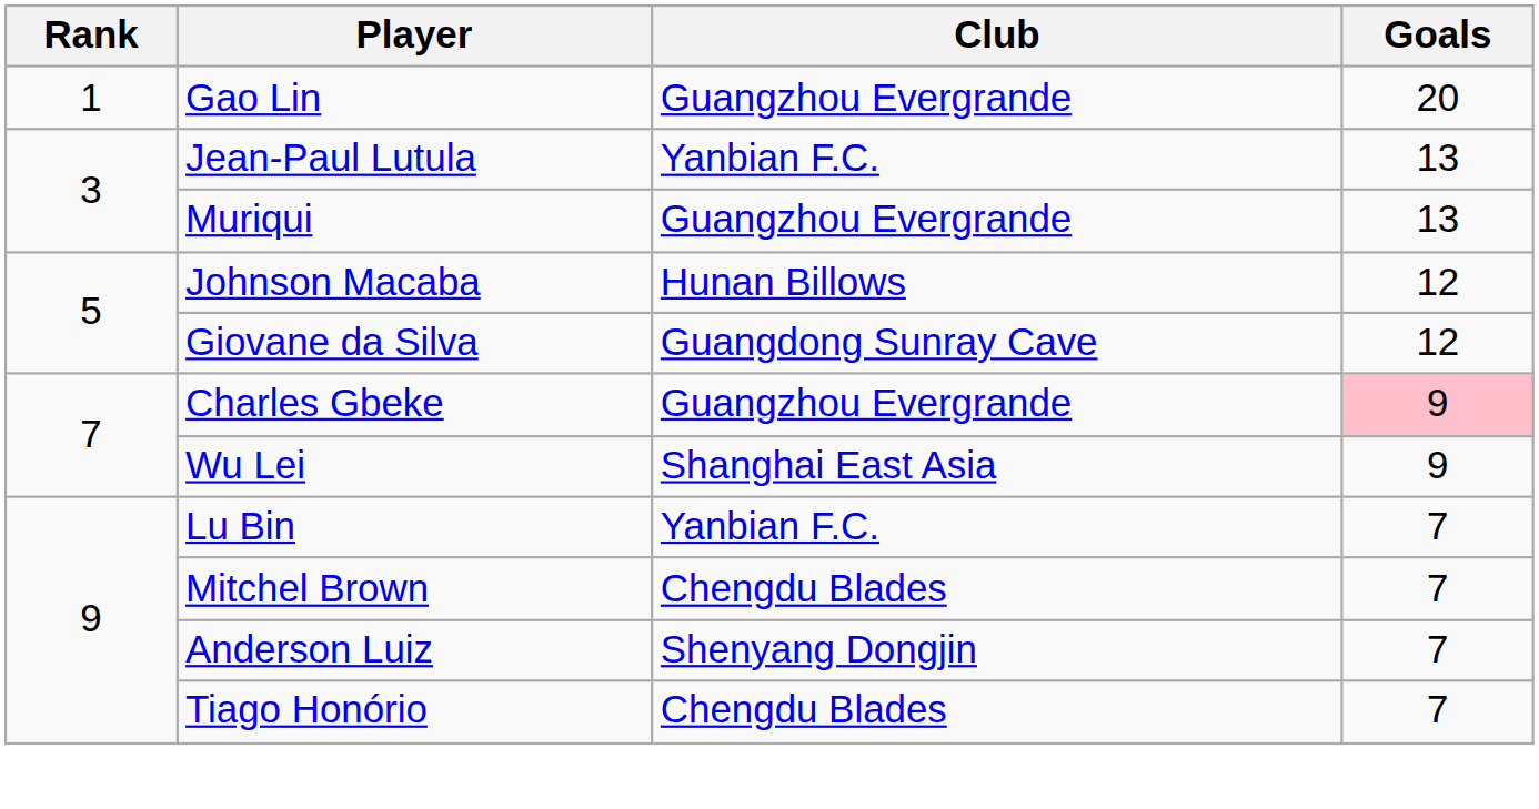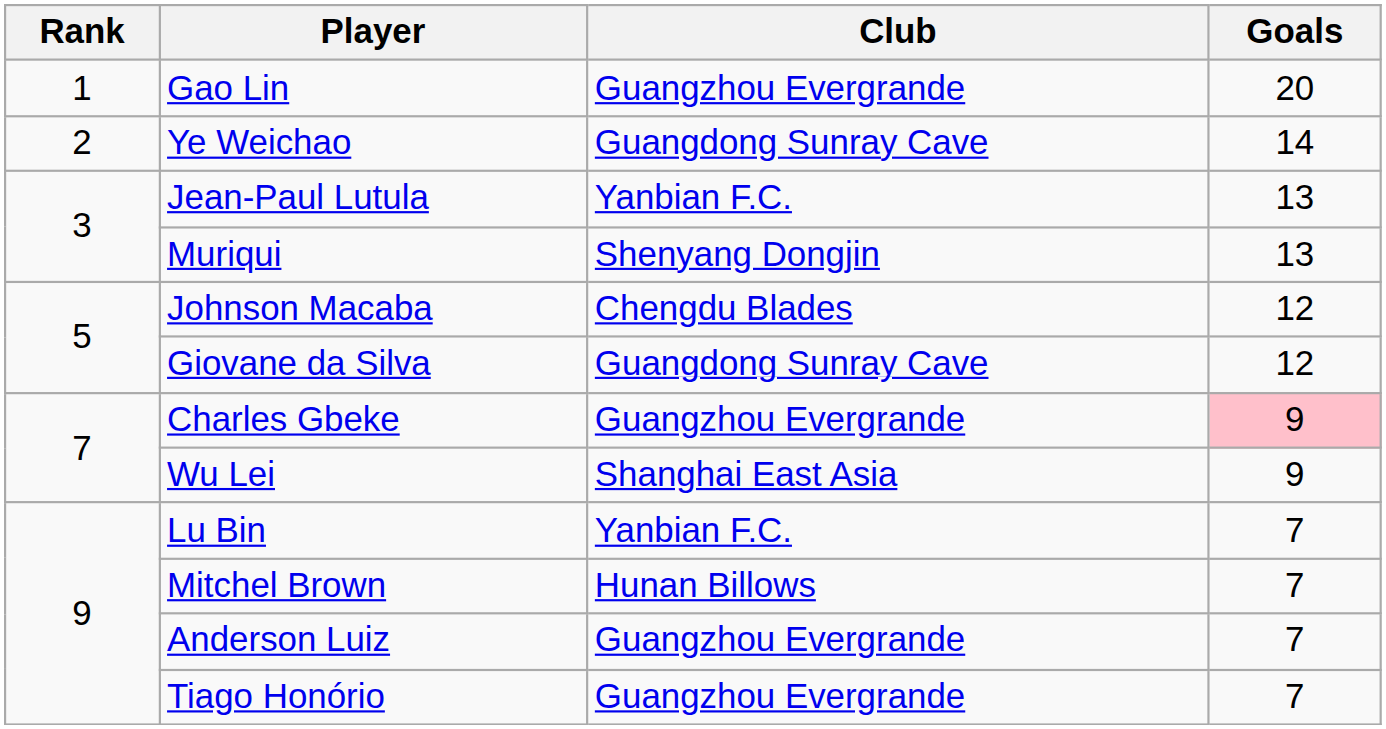 <table class=wikitable width=50%>
 <tr>
 <th>Rank</th>
 <th>Player</th>
 <th>Club</th>
 <th>Goals</th>
 </tr>
 <tr>
 <td rowspan=1 align=center>1</td>
 <td> <a href='#'>Gao Lin</a></td>
 <td><a href='#'>Guangzhou Evergrande</a></td>
 <td align=center>20</td>
 </tr>
 <tr>
+<td rowspan=1 align=center>2</td>
+<td> <a href='#'>Ye Weichao</a></td>
+<td><a href='#'>Guangdong Sunray Cave</a></td>
+<td align=center>14</td>
+</tr>
+<tr>
 <td rowspan=2 align=center>3</td>
 <td> <a href='#'>Jean-Paul Lutula</a></td>
 <td><a href='#'>Yanbian F.C.</a></td>
 <td align=center>13</td>
 </tr>
 <tr>
 <td> <a href='#'>Muriqui</a></td>
-<td><a href='#'>Guangzhou Evergrande</a></td>
+<td><a href='#'>Shenyang Dongjin</a></td>
 <td align=center>13</td>
 </tr>
 <tr>
 <td rowspan=2 align=center>5</td>
 <td> <a href='#'>Johnson Macaba</a></td>
-<td><a href='#'>Hunan Billows</a></td>
+<td><a href='#'>Chengdu Blades</a></td>
 <td align=center>12</td>
 </tr>
 <tr>
 <td> <a href='#'>Giovane da Silva</a></td>
 <td><a href='#'>Guangdong Sunray Cave</a></td>
 <td align=center>12</td>
 </tr>
 <tr>
 <td rowspan=2 align=center>7</td>
 <td> <a href='#'>Charles Gbeke</a></td>
 <td><a href='#'>Guangzhou Evergrande</a></td>
 <td align=center style="background: pink;">9</td>
 </tr>
 <tr>
 <td> <a href='#'>Wu Lei</a></td>
 <td><a href='#'>Shanghai East Asia</a></td>
 <td align=center>9</td>
 </tr>
 <tr>
 <td rowspan=4 align=center>9</td>
 <td> <a href='#'>Lu Bin</a></td>
 <td><a href='#'>Yanbian F.C.</a></td>
 <td align=center>7</td>
 </tr>
 <tr>
 <td> <a href='#'>Mitchel Brown</a></td>
-<td><a href='#'>Chengdu Blades</a></td>
+<td><a href='#'>Hunan Billows</a></td>
 <td align=center>7</td>
 </tr>
 <tr>
 <td> <a href='#'>Anderson Luiz</a></td>
-<td><a href='#'>Shenyang Dongjin</a></td>
+<td><a href='#'>Guangzhou Evergrande</a></td>
 <td align=center>7</td>
 </tr>
 <tr>
 <td> <a href='#'>Tiago Honório</a></td>
-<td><a href='#'>Chengdu Blades</a></td>
+<td><a href='#'>Guangzhou Evergrande</a></td>
 <td align=center>7</td>
 </tr>
 </table>
